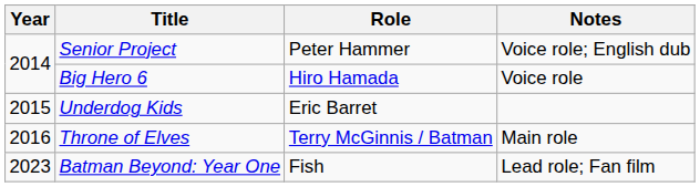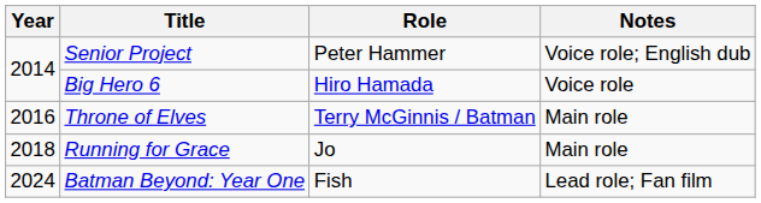 <table class="wikitable sortable">
 <tr>
 <th>Year</th>
 <th>Title</th>
 <th>Role</th>
 <th>Notes</th>
 </tr>
 <tr>
 <td rowspan="2">2014</td>
 <td><em><a href='#'>Senior Project</a></em></td>
 <td>Peter Hammer</td>
 <td>Voice role; English dub</td>
 </tr>
 <tr>
 <td><em><a href='#'>Big Hero 6</a></em></td>
 <td><a href='#'>Hiro Hamada</a></td>
 <td>Voice role</td>
 </tr>
 <tr>
-<td>2015</td>
-<td><em><a href='#'>Underdog Kids</a></em></td>
-<td>Eric Barret</td>
-<td></td>
-</tr>
-<tr>
 <td>2016</td>
 <td><em><a href='#'>Throne of Elves</a></em></td>
 <td><a href='#'>Terry McGinnis / Batman</a></td>
 <td>Main role</td>
 </tr>
 <tr>
-<td>2023</td>
+<td>2018</td>
+<td><em><a href='#'>Running for Grace</a></em></td>
+<td>Jo</td>
+<td>Main role</td>
+</tr>
+<tr>
+<td>2024</td>
 <td><em><a href='#'>Batman Beyond: Year One</a></em></td>
 <td>Fish</td>
 <td>Lead role; Fan film</td>
 </tr>
 </table>
